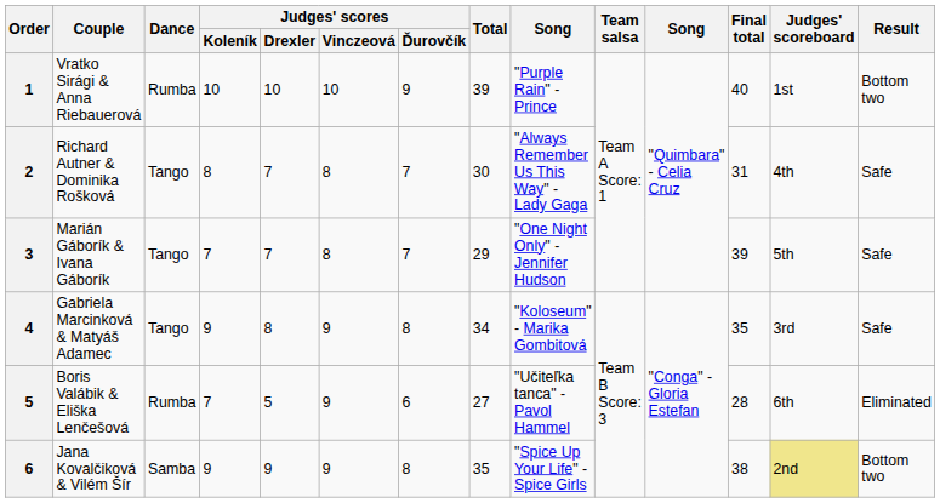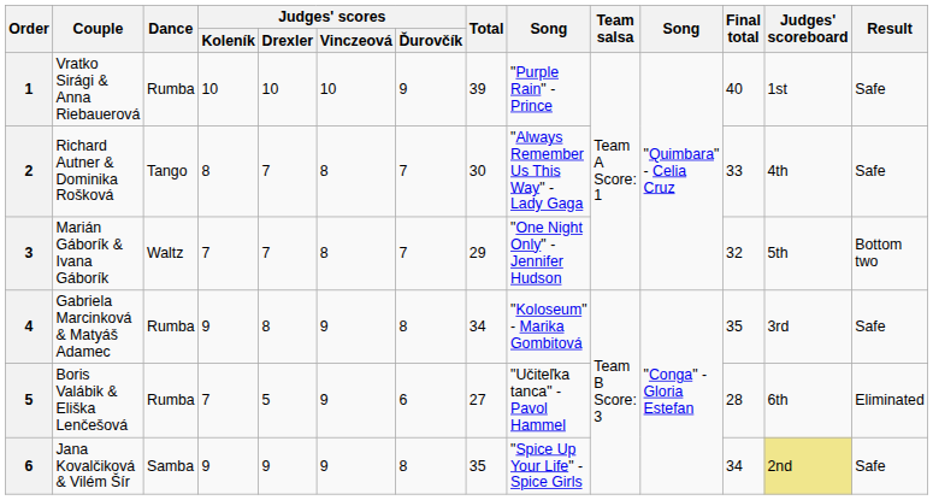 <table class="wikitable">
 <tr>
 <th rowspan="2">Order</th>
 <th rowspan="2">Couple</th>
 <th rowspan="2">Dance</th>
 <th colspan="4">Judges' scores</th>
 <th rowspan="2">Total</th>
 <th rowspan="2">Song</th>
 <th rowspan="2">Team salsa</th>
 <th rowspan="2">Song</th>
 <th rowspan="2">Final total</th>
 <th rowspan="2">Judges' scoreboard</th>
 <th rowspan="2">Result</th>
 </tr>
 <tr>
 <th>Koleník</th>
 <th>Drexler</th>
 <th>Vinczeová</th>
 <th>Ďurovčík</th>
 </tr>
 <tr>
 <th>1</th>
 <td>Vratko Sirági & Anna Riebauerová</td>
 <td>Rumba</td>
 <td>10</td>
 <td>10</td>
 <td>10</td>
 <td>9</td>
 <td>39</td>
 <td>"<a href='#'>Purple Rain</a>" - <a href='#'>Prince</a></td>
 <td rowspan="3">Team A<br>Score: 1</td>
 <td rowspan="3">"<a href='#'>Quimbara</a>" - <a href='#'>Celia Cruz</a></td>
 <td>40</td>
 <td>1st</td>
-<td>Bottom two</td>
+<td>Safe</td>
 </tr>
 <tr>
 <th>2</th>
 <td>Richard Autner & Dominika Rošková</td>
 <td>Tango</td>
 <td>8</td>
 <td>7</td>
 <td>8</td>
 <td>7</td>
 <td>30</td>
 <td>"<a href='#'>Always Remember Us This Way</a>" - <a href='#'>Lady Gaga</a></td>
-<td>31</td>
+<td>33</td>
 <td>4th</td>
 <td>Safe</td>
 </tr>
 <tr>
 <th>3</th>
 <td>Marián Gáborík & Ivana Gáborík</td>
-<td>Tango</td>
+<td>Waltz</td>
 <td>7</td>
 <td>7</td>
 <td>8</td>
 <td>7</td>
 <td>29</td>
 <td>"<a href='#'>One Night Only</a>" - <a href='#'>Jennifer Hudson</a></td>
-<td>39</td>
+<td>32</td>
 <td>5th</td>
-<td>Safe</td>
+<td>Bottom two</td>
 </tr>
 <tr>
 <th>4</th>
 <td>Gabriela Marcinková & Matyáš Adamec</td>
-<td>Tango</td>
+<td>Rumba</td>
 <td>9</td>
 <td>8</td>
 <td>9</td>
 <td>8</td>
 <td>34</td>
 <td>"<a href='#'>Koloseum</a>" - <a href='#'>Marika Gombitová</a></td>
 <td rowspan="3">Team B<br>Score: 3</td>
 <td rowspan="3">"<a href='#'>Conga</a>" - <a href='#'>Gloria Estefan</a></td>
 <td>35</td>
 <td>3rd</td>
 <td>Safe</td>
 </tr>
 <tr>
 <th>5</th>
 <td>Boris Valábik & Eliška Lenčešová</td>
 <td>Rumba</td>
 <td>7</td>
 <td>5</td>
 <td>9</td>
 <td>6</td>
 <td>27</td>
 <td>"Učiteľka tanca" - <a href='#'>Pavol Hammel</a></td>
 <td>28</td>
 <td>6th</td>
 <td>Eliminated</td>
 </tr>
 <tr>
 <th>6</th>
 <td>Jana Kovalčiková & Vilém Šír</td>
 <td>Samba</td>
 <td>9</td>
 <td>9</td>
 <td>9</td>
 <td>8</td>
 <td>35</td>
 <td>"<a href='#'>Spice Up Your Life</a>" - <a href='#'>Spice Girls</a></td>
-<td>38</td>
+<td>34</td>
 <td style="background: khaki;">2nd</td>
-<td>Bottom two</td>
+<td>Safe</td>
 </tr>
 </table>
